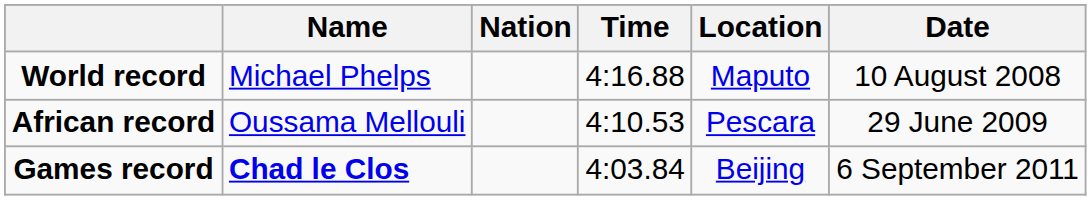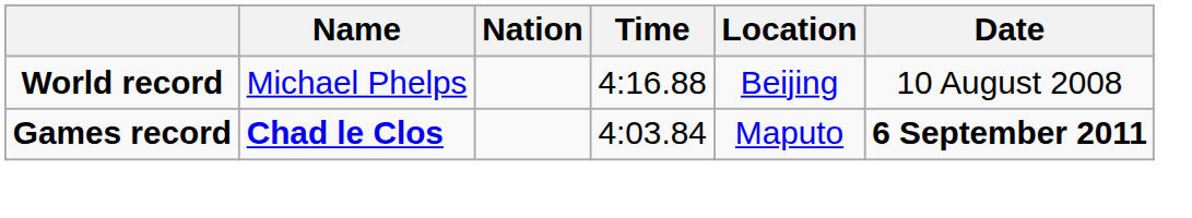 <table class=wikitable style=text-align:center>
 <tr>
 <th></th>
 <th>Name</th>
 <th>Nation</th>
 <th>Time</th>
 <th>Location</th>
 <th>Date</th>
 </tr>
 <tr>
 <td><strong>World record</strong></td>
 <td align=left><a href='#'>Michael Phelps</a></td>
 <td align=left></td>
 <td align=left>4:16.88</td>
-<td><a href='#'>Maputo</a></td>
+<td><a href='#'>Beijing</a></td>
 <td>10 August 2008</td>
-</tr>
-<tr>
-<td><strong>African record</strong></td>
-<td align=left><a href='#'>Oussama Mellouli</a></td>
-<td align=left></td>
-<td align=left>4:10.53</td>
-<td><a href='#'>Pescara</a></td>
-<td>29 June 2009</td>
 </tr>
 <tr>
 <td><strong>Games record</strong></td>
 <td align=left><strong><a href='#'>Chad le Clos</a></strong></td>
 <td align=left></td>
 <td align=left>4:03.84</td>
-<td><a href='#'>Beijing</a></td>
-<td>6 September 2011</td>
+<td><a href='#'>Maputo</a></td>
+<td><strong>6 September 2011</strong></td>
 </tr>
 </table>
